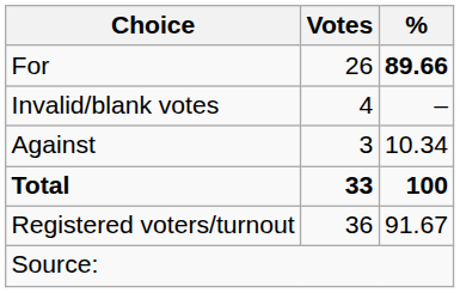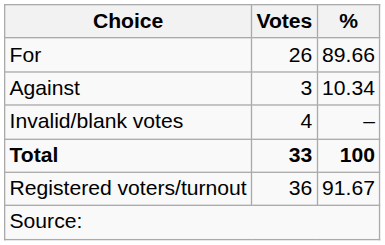 <table class=wikitable style=text-align:right>
 <tr>
 <th>Choice</th>
 <th>Votes</th>
 <th>%</th>
 </tr>
 <tr>
 <td align=left>For</td>
 <td>26</td>
-<td><strong>89.66</strong></td>
+<td>89.66</td>
+</tr>
+<tr>
+<td align=left>Against</td>
+<td>3</td>
+<td>10.34</td>
 </tr>
 <tr>
 <td align=left>Invalid/blank votes</td>
 <td>4</td>
 <td>–</td>
-</tr>
-<tr>
-<td align=left>Against</td>
-<td>3</td>
-<td>10.34</td>
 </tr>
 <tr>
 <td align=left><strong>Total</strong></td>
 <td><strong>33</strong></td>
 <td><strong>100</strong></td>
 </tr>
 <tr>
 <td align=left>Registered voters/turnout</td>
 <td>36</td>
 <td>91.67</td>
 </tr>
 <tr>
 <td colspan=3 align=left>Source: </td>
 </tr>
 </table>
